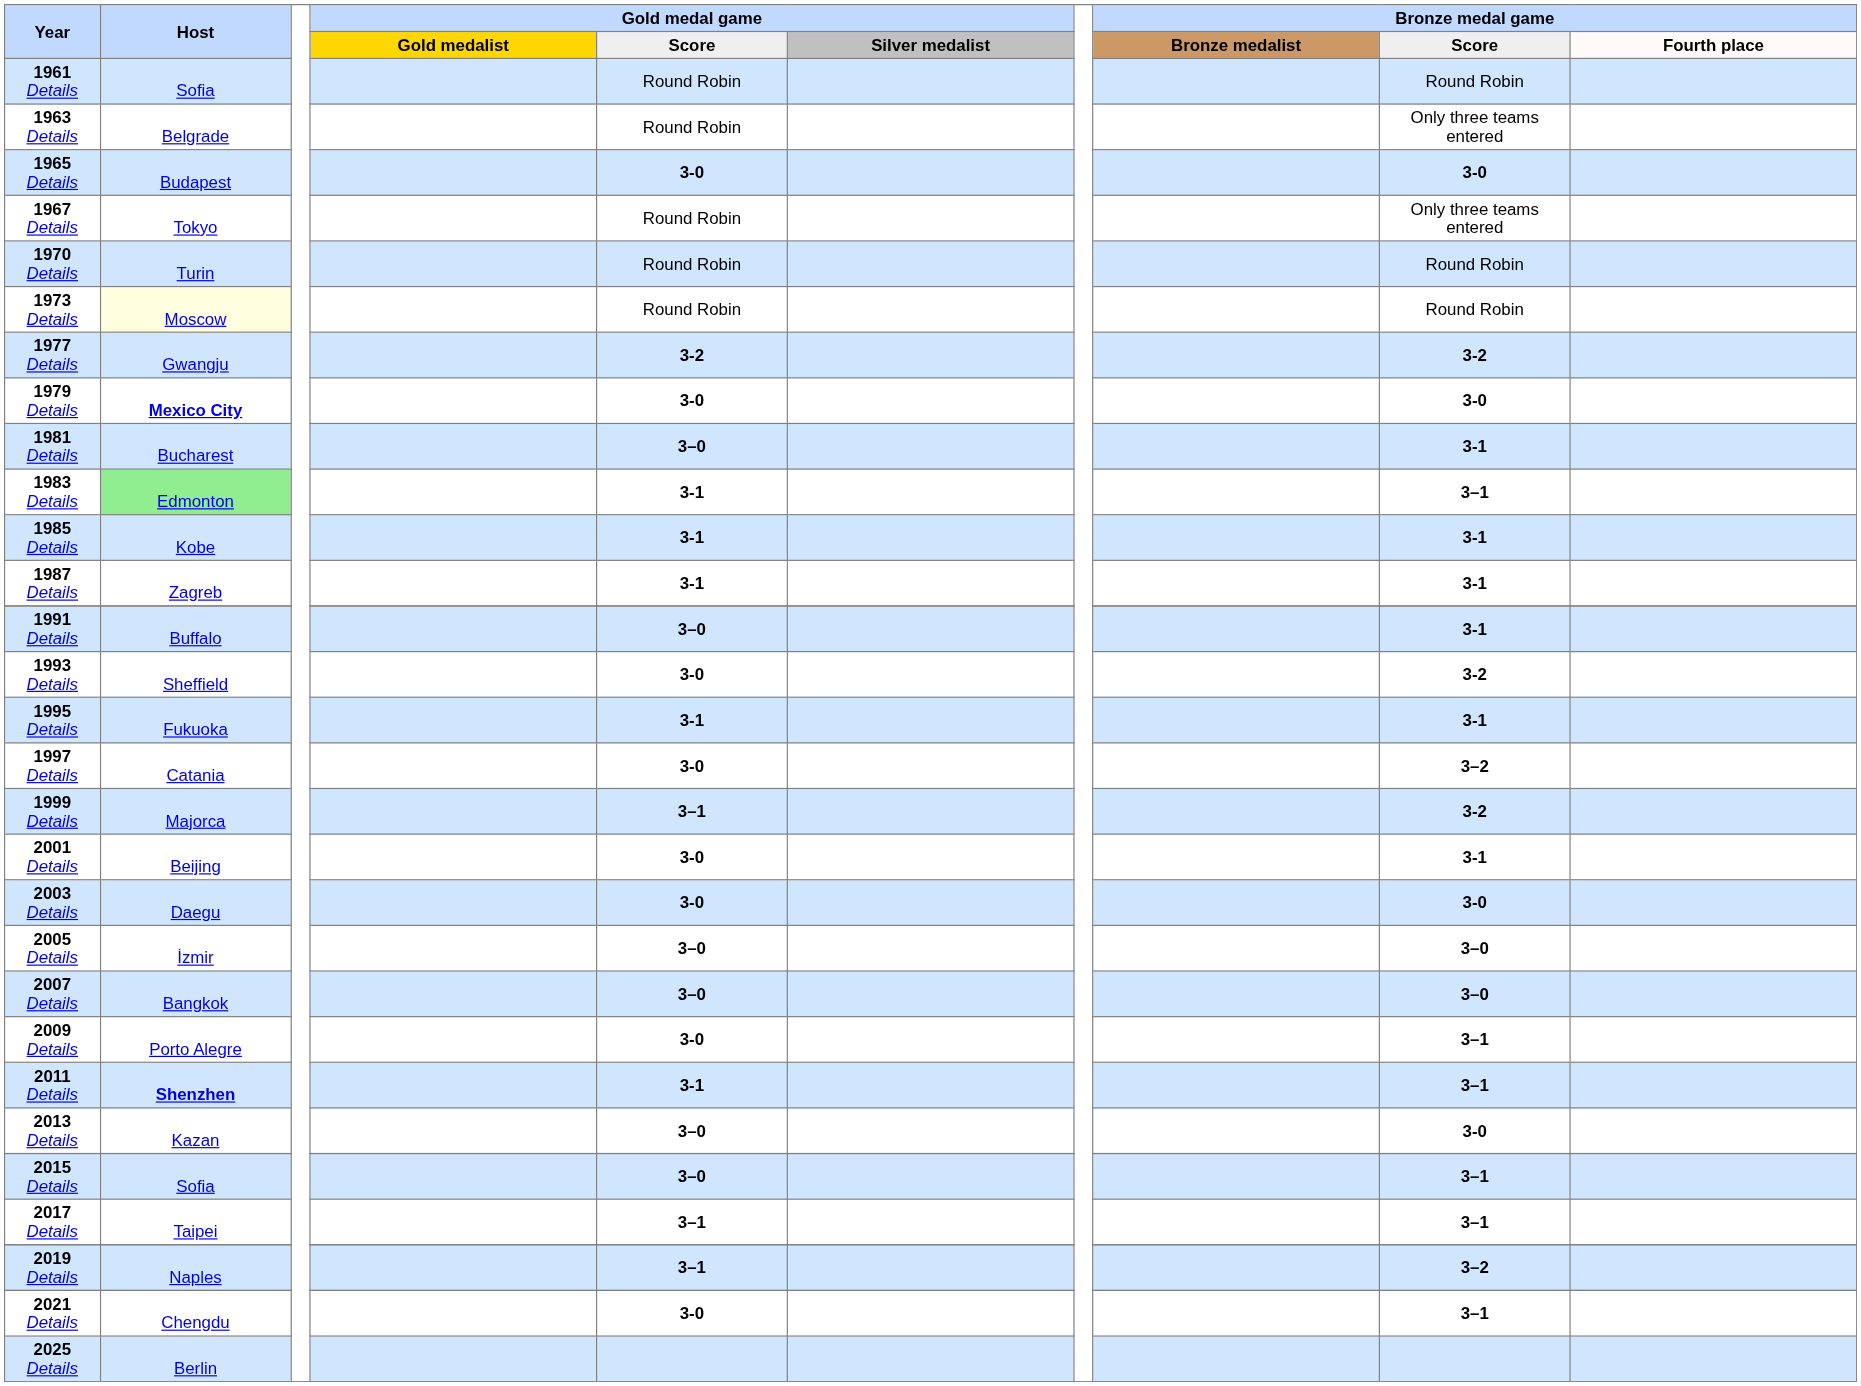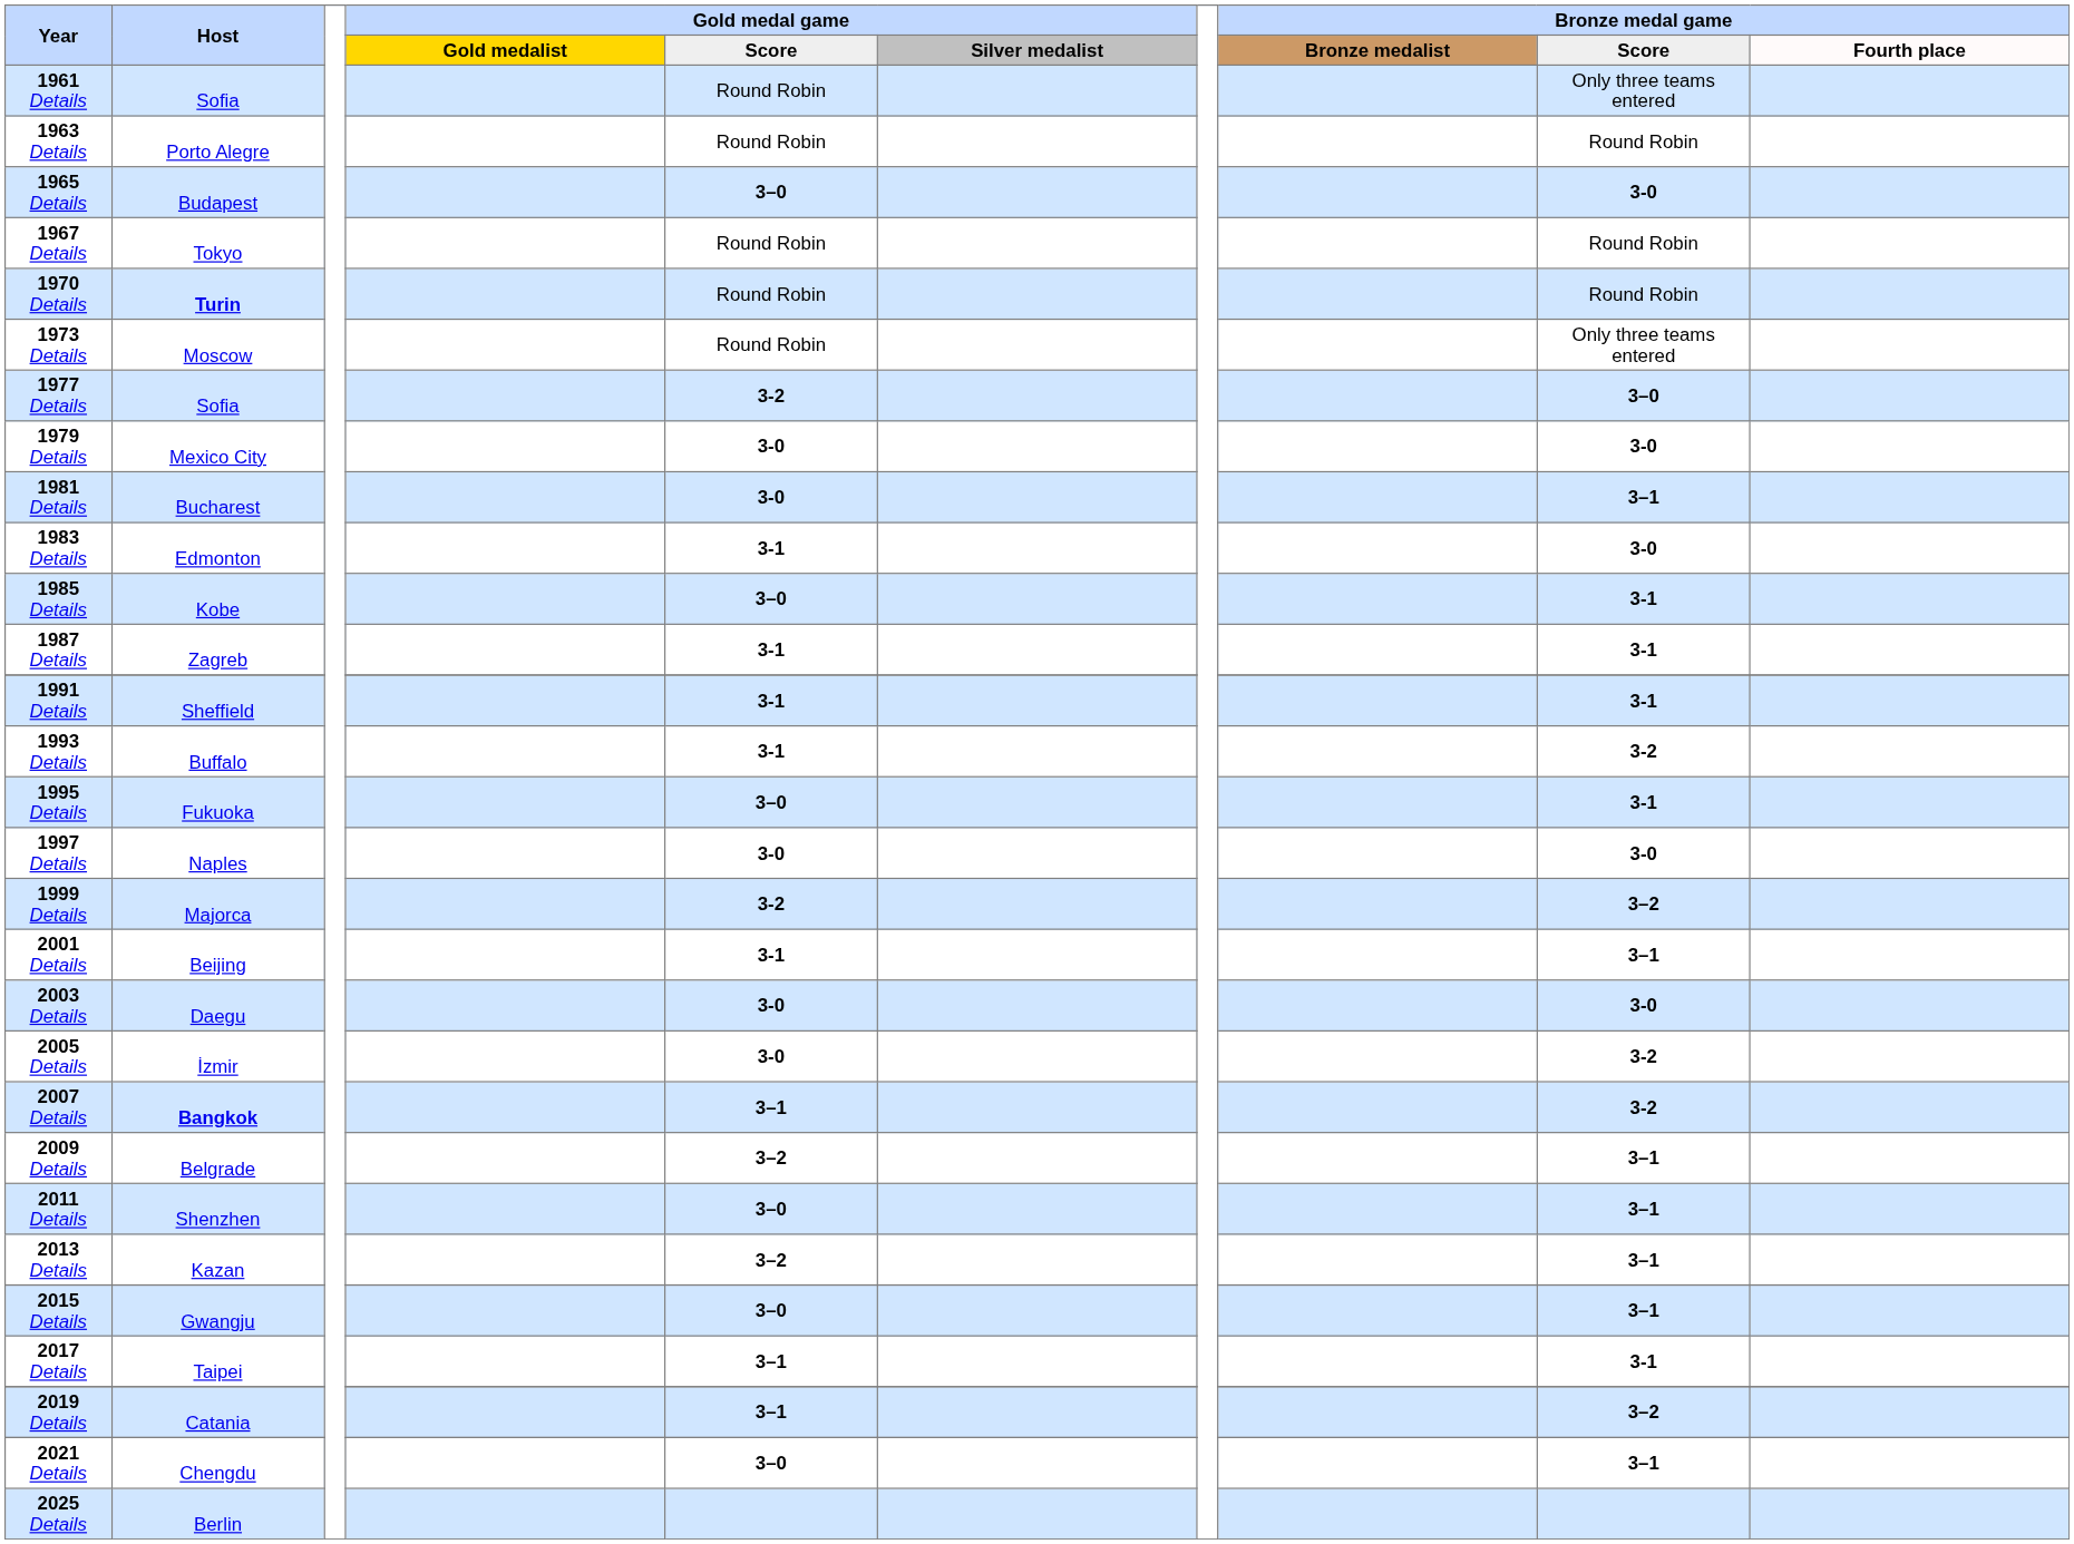 <table border=1 style="border-collapse:collapse; font-size:90%; text-align:center;" cellpadding=3 cellspacing=0>
 <tr bgcolor=#C1D8FF>
 <th rowspan=2 width=5%>Year</th>
 <th rowspan=2 width=10%>Host</th>
 <th width=1% rowspan=100 bgcolor=ffffff></th>
 <th colspan=3>Gold medal game</th>
 <th width=1% rowspan=100 bgcolor=ffffff></th>
 <th colspan=3>Bronze medal game</th>
 </tr>
 <tr bgcolor=#EFEFEF>
 <th width=15% bgcolor=#ffd700>Gold medalist</th>
 <th width=10%>Score</th>
 <th width=15% bgcolor=#c0c0c0>Silver medalist</th>
 <th width=15% bgcolor=#cc9966>Bronze medalist</th>
 <th width=10%>Score</th>
 <th width=15% bgcolor=#fffafa>Fourth place</th>
 </tr>
 <tr style="background:#D0E6FF;">
 <td><strong>1961</strong><br><em><a href='#'>Details</a></em></td>
 <td> <br><a href='#'>Sofia</a></td>
 <td><strong></strong></td>
 <td>Round Robin</td>
 <td></td>
 <td></td>
-<td>Round Robin</td>
+<td>Only three teams entered</td>
 <td></td>
 </tr>
 <tr>
 <td><strong>1963</strong><br><em><a href='#'>Details</a></em></td>
-<td> <br><a href='#'>Belgrade</a></td>
+<td> <br><a href='#'>Porto Alegre</a></td>
 <td><strong></strong></td>
 <td>Round Robin</td>
 <td></td>
 <td></td>
-<td>Only three teams entered</td>
+<td>Round Robin</td>
 <td></td>
 </tr>
 <tr style="background:#D0E6FF;">
 <td><strong>1965</strong><br><em><a href='#'>Details</a></em></td>
 <td> <br><a href='#'>Budapest</a></td>
 <td><strong></strong></td>
-<td><strong>3-0</strong></td>
+<td><strong>3–0</strong></td>
 <td></td>
 <td></td>
 <td><strong>3-0</strong></td>
 <td></td>
 </tr>
 <tr>
 <td><strong>1967</strong><br><em><a href='#'>Details</a></em></td>
 <td> <br><a href='#'>Tokyo</a></td>
 <td><strong></strong></td>
 <td>Round Robin</td>
 <td></td>
 <td></td>
-<td>Only three teams entered</td>
+<td>Round Robin</td>
 <td></td>
 </tr>
 <tr style="background:#D0E6FF;">
 <td><strong>1970</strong><br><em><a href='#'>Details</a></em></td>
-<td> <br><a href='#'>Turin</a></td>
+<td><strong> <br><a href='#'>Turin</a></strong></td>
 <td><strong></strong></td>
 <td>Round Robin</td>
 <td></td>
 <td></td>
 <td>Round Robin</td>
 <td></td>
 </tr>
 <tr>
 <td><strong>1973</strong><br><em><a href='#'>Details</a></em></td>
-<td style="background: lightyellow;"> <br><a href='#'>Moscow</a></td>
+<td> <br><a href='#'>Moscow</a></td>
 <td><strong></strong></td>
 <td>Round Robin</td>
 <td></td>
 <td></td>
-<td>Round Robin</td>
+<td>Only three teams entered</td>
 <td></td>
 </tr>
 <tr style="background:#D0E6FF;">
 <td><strong>1977</strong><br><em><a href='#'>Details</a></em></td>
-<td> <br><a href='#'>Gwangju</a></td>
+<td> <br><a href='#'>Sofia</a></td>
 <td><strong></strong></td>
 <td><strong>3-2</strong></td>
 <td></td>
 <td></td>
-<td><strong>3-2</strong></td>
+<td><strong>3–0</strong></td>
 <td></td>
 </tr>
 <tr>
 <td><strong>1979</strong><br><em><a href='#'>Details</a></em></td>
-<td><strong> <br><a href='#'>Mexico City</a></strong></td>
+<td> <br><a href='#'>Mexico City</a></td>
 <td><strong></strong></td>
 <td><strong>3-0</strong></td>
 <td></td>
 <td></td>
 <td><strong>3-0</strong></td>
 <td></td>
 </tr>
 <tr style="background:#D0E6FF;">
 <td><strong>1981</strong><br><em><a href='#'>Details</a></em></td>
 <td> <br><a href='#'>Bucharest</a></td>
 <td><strong></strong></td>
-<td><strong>3–0</strong></td>
+<td><strong>3-0</strong></td>
 <td></td>
 <td></td>
-<td><strong>3-1</strong></td>
+<td><strong>3–1</strong></td>
 <td></td>
 </tr>
 <tr>
 <td><strong>1983</strong><br><em><a href='#'>Details</a></em></td>
-<td style="background: lightgreen;"> <br><a href='#'>Edmonton</a></td>
+<td> <br><a href='#'>Edmonton</a></td>
 <td><strong></strong></td>
 <td><strong>3-1</strong></td>
 <td></td>
 <td></td>
-<td><strong>3–1</strong></td>
+<td><strong>3-0</strong></td>
 <td></td>
 </tr>
 <tr style="background:#D0E6FF;">
 <td><strong>1985</strong><br><em><a href='#'>Details</a></em></td>
 <td> <br><a href='#'>Kobe</a></td>
 <td><strong></strong></td>
-<td><strong>3-1</strong></td>
+<td><strong>3–0</strong></td>
 <td></td>
 <td></td>
 <td><strong>3-1</strong></td>
 <td></td>
 </tr>
 <tr>
 <td><strong>1987</strong><br><em><a href='#'>Details</a></em></td>
 <td> <br><a href='#'>Zagreb</a></td>
 <td><strong></strong></td>
 <td><strong>3-1</strong></td>
 <td></td>
 <td></td>
 <td><strong>3-1</strong></td>
 <td></td>
 </tr>
 <tr>
 </tr>
 <tr style="background:#D0E6FF;">
 <td><strong>1991</strong><br><em><a href='#'>Details</a></em></td>
-<td> <br><a href='#'>Buffalo</a></td>
+<td> <br><a href='#'>Sheffield</a></td>
 <td><strong></strong></td>
-<td><strong>3–0</strong></td>
+<td><strong>3-1</strong></td>
 <td></td>
 <td></td>
 <td><strong>3-1</strong></td>
 <td></td>
 </tr>
 <tr>
 <td><strong>1993</strong><br><em><a href='#'>Details</a></em></td>
-<td> <br><a href='#'>Sheffield</a></td>
+<td> <br><a href='#'>Buffalo</a></td>
 <td><strong></strong></td>
-<td><strong>3-0</strong></td>
+<td><strong>3-1</strong></td>
 <td></td>
 <td></td>
 <td><strong>3-2</strong></td>
 <td></td>
 </tr>
 <tr style="background:#D0E6FF;">
 <td><strong>1995</strong><br><em><a href='#'>Details</a></em></td>
 <td> <br><a href='#'>Fukuoka</a></td>
 <td><strong></strong></td>
-<td><strong>3-1</strong></td>
+<td><strong>3–0</strong></td>
 <td></td>
 <td></td>
 <td><strong>3-1</strong></td>
 <td><strong></strong></td>
 </tr>
 <tr>
 <td><strong>1997</strong><br><em><a href='#'>Details</a></em></td>
-<td> <br><a href='#'>Catania</a></td>
+<td> <br><a href='#'>Naples</a></td>
 <td><strong></strong></td>
 <td><strong>3-0</strong></td>
 <td></td>
 <td></td>
-<td><strong>3–2</strong></td>
+<td><strong>3-0</strong></td>
 <td><strong></strong></td>
 </tr>
 <tr style="background:#D0E6FF;">
 <td><strong>1999</strong><br><em><a href='#'>Details</a></em></td>
 <td> <br><a href='#'>Majorca</a></td>
 <td><strong></strong></td>
-<td><strong>3–1</strong></td>
+<td><strong>3-2</strong></td>
 <td></td>
 <td></td>
-<td><strong>3-2</strong></td>
+<td><strong>3–2</strong></td>
 <td></td>
 </tr>
 <tr>
 <td><strong>2001</strong><br><em><a href='#'>Details</a></em></td>
 <td> <br><a href='#'>Beijing</a></td>
 <td><strong></strong></td>
-<td><strong>3-0</strong></td>
+<td><strong>3-1</strong></td>
 <td></td>
 <td></td>
-<td><strong>3-1</strong></td>
+<td><strong>3–1</strong></td>
 <td></td>
 </tr>
 <tr style="background:#D0E6FF;">
 <td><strong>2003</strong><br><em><a href='#'>Details</a></em></td>
 <td> <br><a href='#'>Daegu</a></td>
 <td><strong></strong></td>
 <td><strong>3-0</strong></td>
 <td></td>
 <td></td>
 <td><strong>3-0</strong></td>
 <td></td>
 </tr>
 <tr>
 <td><strong>2005</strong><br><em><a href='#'>Details</a></em></td>
 <td> <br><a href='#'>İzmir</a></td>
 <td><strong></strong></td>
-<td><strong>3–0</strong></td>
+<td><strong>3-0</strong></td>
 <td></td>
 <td></td>
-<td><strong>3–0</strong></td>
+<td><strong>3-2</strong></td>
 <td></td>
 </tr>
 <tr style="background:#D0E6FF;">
 <td><strong>2007</strong><br><em><a href='#'>Details</a></em></td>
-<td> <br><a href='#'>Bangkok</a></td>
+<td><strong> <br><a href='#'>Bangkok</a></strong></td>
 <td><strong></strong></td>
-<td><strong>3–0</strong></td>
+<td><strong>3–1</strong></td>
 <td></td>
 <td></td>
-<td><strong>3–0</strong></td>
+<td><strong>3-2</strong></td>
 <td></td>
 </tr>
 <tr>
 <td><strong>2009</strong><br><em><a href='#'>Details</a></em></td>
-<td> <br><a href='#'>Porto Alegre</a></td>
+<td> <br><a href='#'>Belgrade</a></td>
 <td><strong></strong></td>
-<td><strong>3-0</strong></td>
+<td><strong>3–2</strong></td>
 <td></td>
 <td></td>
 <td><strong>3–1</strong></td>
 <td></td>
 </tr>
 <tr style="background:#D0E6FF;">
 <td><strong>2011</strong><br><em><a href='#'>Details</a></em></td>
-<td><strong> <br><a href='#'>Shenzhen</a></strong></td>
+<td> <br><a href='#'>Shenzhen</a></td>
 <td><strong></strong></td>
-<td><strong>3-1</strong></td>
+<td><strong>3–0</strong></td>
 <td></td>
 <td></td>
 <td><strong>3–1</strong></td>
 <td></td>
 </tr>
 <tr>
 <td><strong>2013</strong><br><em><a href='#'>Details</a></em></td>
 <td> <br><a href='#'>Kazan</a></td>
 <td><strong></strong></td>
-<td><strong>3–0</strong></td>
+<td><strong>3–2</strong></td>
 <td></td>
 <td></td>
-<td><strong>3-0</strong></td>
+<td><strong>3–1</strong></td>
 <td></td>
 </tr>
 <tr>
 </tr>
 <tr style="background:#D0E6FF;">
 <td><strong>2015</strong><br><em><a href='#'>Details</a></em></td>
-<td> <br><a href='#'>Sofia</a></td>
+<td> <br><a href='#'>Gwangju</a></td>
 <td><strong></strong></td>
 <td><strong>3–0</strong></td>
 <td></td>
 <td></td>
 <td><strong>3–1</strong></td>
 <td></td>
 </tr>
 <tr>
 <td><strong>2017</strong><br><em><a href='#'>Details</a></em></td>
 <td> <br><a href='#'>Taipei</a></td>
 <td><strong></strong></td>
 <td><strong>3–1</strong></td>
 <td></td>
 <td></td>
-<td><strong>3–1</strong></td>
+<td><strong>3-1</strong></td>
 <td></td>
 </tr>
 <tr>
 </tr>
 <tr style="background:#D0E6FF;">
 <td><strong>2019</strong><br><em><a href='#'>Details</a></em></td>
-<td> <br><a href='#'>Naples</a></td>
+<td> <br><a href='#'>Catania</a></td>
 <td><strong></strong></td>
 <td><strong>3–1</strong></td>
 <td></td>
 <td></td>
 <td><strong>3–2</strong></td>
 <td></td>
 </tr>
 <tr>
 </tr>
 <tr>
 <td><strong>2021</strong><br><em><a href='#'>Details</a></em></td>
 <td> <br><a href='#'>Chengdu</a></td>
 <td><strong></strong></td>
-<td><strong>3-0</strong></td>
+<td><strong>3–0</strong></td>
 <td></td>
 <td></td>
 <td><strong>3–1</strong></td>
 <td></td>
 </tr>
 <tr style="background:#D0E6FF;">
 <td><strong>2025</strong><br><em><a href='#'>Details</a></em></td>
 <td> <br><a href='#'>Berlin</a></td>
 <td></td>
 <td></td>
 <td></td>
 <td></td>
 <td></td>
 <td></td>
 </tr>
 </table>
